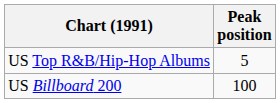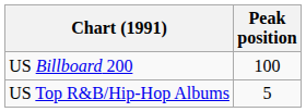 <table class="wikitable">
 <tr>
 <th>Chart (1991)</th>
 <th>Peak<br>position</th>
 </tr>
 <tr>
+<td>US <a href='#'><em>Billboard</em> 200</a></td>
+<td style="text-align:center;">100</td>
+</tr>
+<tr>
 <td>US <a href='#'>Top R&B/Hip-Hop Albums</a></td>
 <td style="text-align:center;">5</td>
 </tr>
-<tr>
-<td>US <a href='#'><em>Billboard</em> 200</a></td>
-<td style="text-align:center;">100</td>
-</tr>
 </table>
